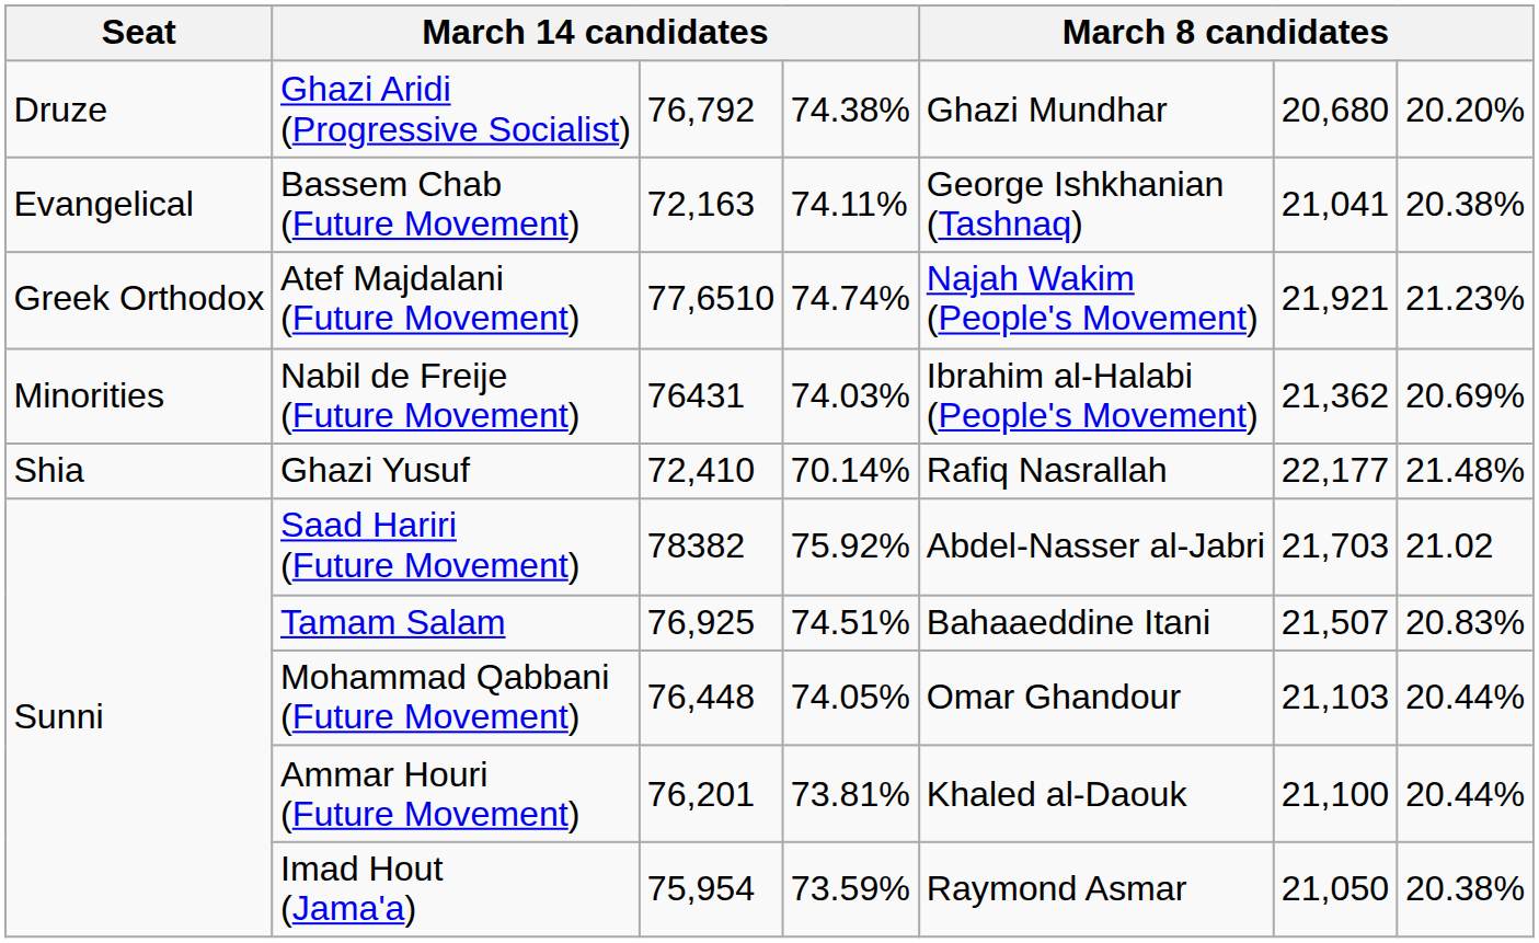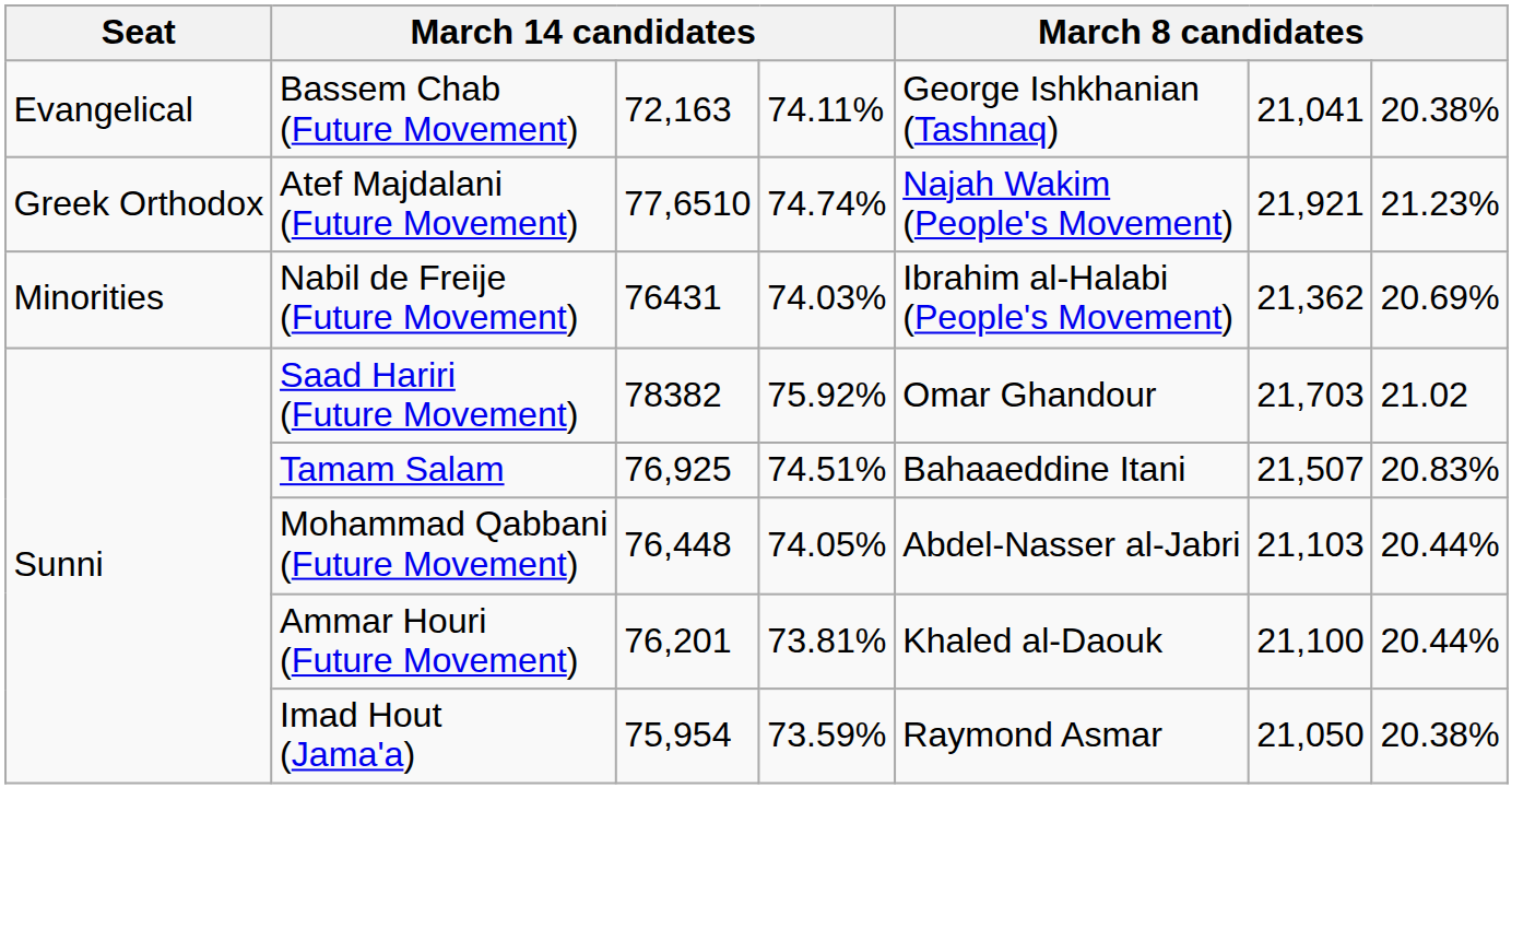 <table class="wikitable">
 <tr>
 <th>Seat</th>
 <th colspan=3>March 14 candidates</th>
 <th colspan=3>March 8 candidates</th>
-</tr>
-<tr>
-<td>Druze</td>
-<td><a href='#'>Ghazi Aridi</a><br>(<a href='#'>Progressive Socialist</a>)</td>
-<td>76,792</td>
-<td>74.38%</td>
-<td>Ghazi Mundhar</td>
-<td>20,680</td>
-<td>20.20%</td>
 </tr>
 <tr>
 <td>Evangelical</td>
 <td>Bassem Chab<br>(<a href='#'>Future Movement</a>)</td>
 <td>72,163</td>
 <td>74.11%</td>
 <td>George Ishkhanian<br>(<a href='#'>Tashnaq</a>)</td>
 <td>21,041</td>
 <td>20.38%</td>
 </tr>
 <tr>
 <td>Greek Orthodox</td>
 <td>Atef Majdalani<br>(<a href='#'>Future Movement</a>)</td>
 <td>77,6510</td>
 <td>74.74%</td>
 <td><a href='#'>Najah Wakim</a><br>(<a href='#'>People's Movement</a>)</td>
 <td>21,921</td>
 <td>21.23%</td>
 </tr>
 <tr>
 <td>Minorities</td>
 <td>Nabil de Freije<br>(<a href='#'>Future Movement</a>)</td>
 <td>76431</td>
 <td>74.03%</td>
 <td>Ibrahim al-Halabi<br>(<a href='#'>People's Movement</a>)</td>
 <td>21,362</td>
 <td>20.69%</td>
 </tr>
 <tr>
-<td>Shia</td>
-<td>Ghazi Yusuf</td>
-<td>72,410</td>
-<td>70.14%</td>
-<td>Rafiq Nasrallah</td>
-<td>22,177</td>
-<td>21.48%</td>
-</tr>
-<tr>
 <td rowspan=5>Sunni</td>
 <td><a href='#'>Saad Hariri</a><br>(<a href='#'>Future Movement</a>)</td>
 <td>78382</td>
 <td>75.92%</td>
-<td>Abdel-Nasser al-Jabri</td>
+<td>Omar Ghandour</td>
 <td>21,703</td>
 <td>21.02</td>
 </tr>
 <tr>
 <td><a href='#'>Tamam Salam</a></td>
 <td>76,925</td>
 <td>74.51%</td>
 <td>Bahaaeddine Itani</td>
 <td>21,507</td>
 <td>20.83%</td>
 </tr>
 <tr>
 <td>Mohammad Qabbani<br>(<a href='#'>Future Movement</a>)</td>
 <td>76,448</td>
 <td>74.05%</td>
-<td>Omar Ghandour</td>
+<td>Abdel-Nasser al-Jabri</td>
 <td>21,103</td>
 <td>20.44%</td>
 </tr>
 <tr>
 <td>Ammar Houri<br>(<a href='#'>Future Movement</a>)</td>
 <td>76,201</td>
 <td>73.81%</td>
 <td>Khaled al-Daouk</td>
 <td>21,100</td>
 <td>20.44%</td>
 </tr>
 <tr>
 <td>Imad Hout<br>(<a href='#'>Jama'a</a>)</td>
 <td>75,954</td>
 <td>73.59%</td>
 <td>Raymond Asmar</td>
 <td>21,050</td>
 <td>20.38%</td>
 </tr>
 </table>
